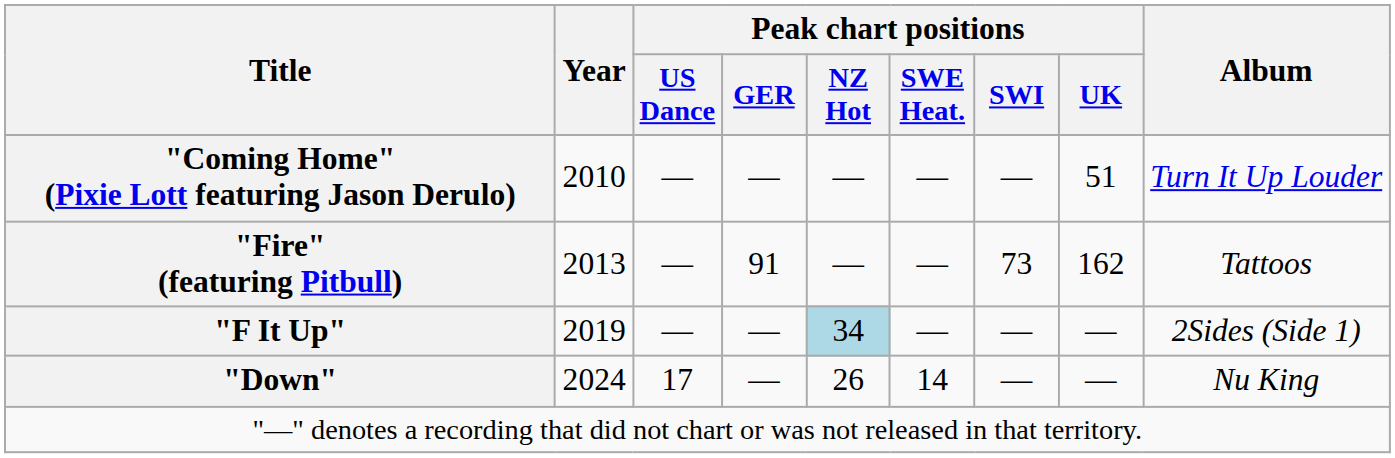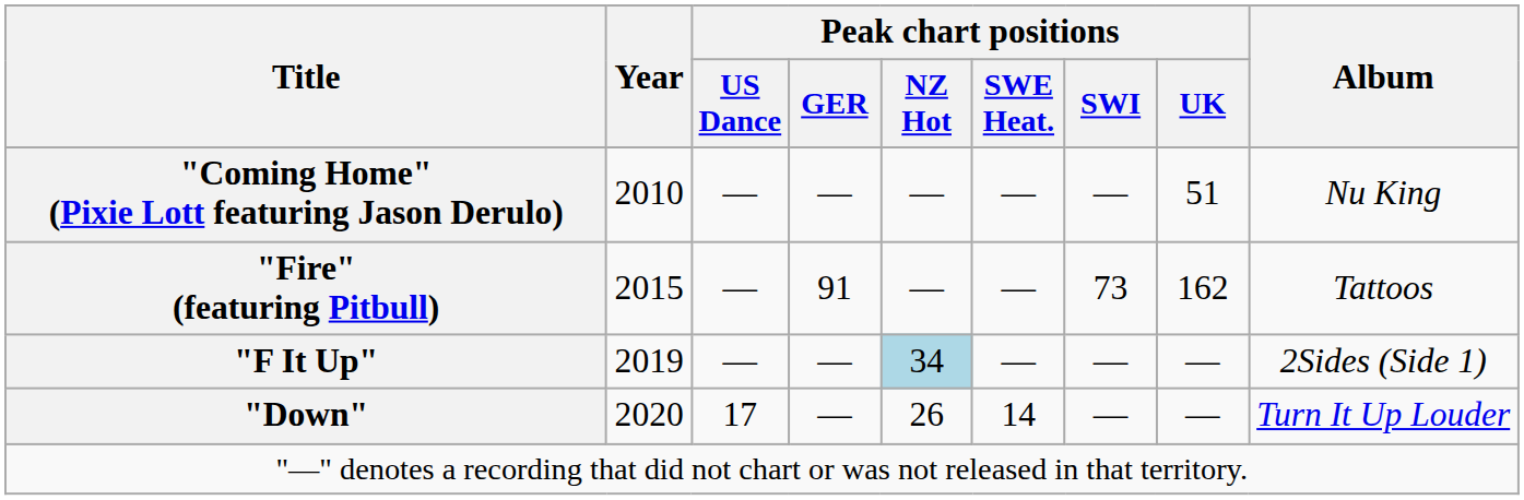 <table class="wikitable plainrowheaders" style="text-align:center;">
 <tr>
 <th scope="col" rowspan="2" style="width:17em;">Title</th>
 <th scope="col" rowspan="2" style="width:1em;">Year</th>
 <th scope="col" colspan="6">Peak chart positions</th>
 <th scope="col" rowspan="2">Album</th>
 </tr>
 <tr>
 <th scope="col" style="width:2.5em;font-size:90%;"><a href='#'>US<br>Dance</a><br></th>
 <th scope="col" style="width:2.5em;font-size:90%;"><a href='#'>GER</a><br></th>
 <th scope="col" style="width:2.5em;font-size:90%;"><a href='#'>NZ<br>Hot</a><br></th>
 <th scope="col" style="width:2.5em;font-size:90%;"><a href='#'>SWE<br>Heat.</a><br></th>
 <th scope="col" style="width:2.5em;font-size:90%;"><a href='#'>SWI</a><br></th>
 <th scope="col" style="width:2.5em;font-size:90%;"><a href='#'>UK</a><br></th>
 </tr>
 <tr>
 <th scope="row">"Coming Home"<br><span>(<a href='#'>Pixie Lott</a> featuring Jason Derulo)</span></th>
 <td>2010</td>
 <td>—</td>
 <td>—</td>
 <td>—</td>
 <td>—</td>
 <td>—</td>
 <td>51</td>
-<td><em><a href='#'>Turn It Up Louder</a></em></td>
+<td><em>Nu King</em></td>
 </tr>
 <tr>
 <th scope="row">"Fire"<br><span>(featuring <a href='#'>Pitbull</a>)</span></th>
-<td>2013</td>
+<td>2015</td>
 <td>—</td>
 <td>91</td>
 <td>—</td>
 <td>—</td>
 <td>73</td>
 <td>162</td>
 <td><em>Tattoos</em></td>
 </tr>
 <tr>
 <th scope="row">"F It Up"</th>
 <td>2019</td>
 <td>—</td>
 <td>—</td>
 <td style="background: lightblue;">34</td>
 <td>—</td>
 <td>—</td>
 <td>—</td>
 <td><em>2Sides (Side 1)</em></td>
 </tr>
 <tr>
 <th scope="row">"Down"<br></th>
-<td>2024</td>
+<td>2020</td>
 <td>17</td>
 <td>—</td>
 <td>26</td>
 <td>14</td>
 <td>—</td>
 <td>—</td>
-<td><em>Nu King</em></td>
+<td><em><a href='#'>Turn It Up Louder</a></em></td>
 </tr>
 <tr>
 <td colspan="14" style="font-size:90%">"—" denotes a recording that did not chart or was not released in that territory.</td>
 </tr>
 </table>
